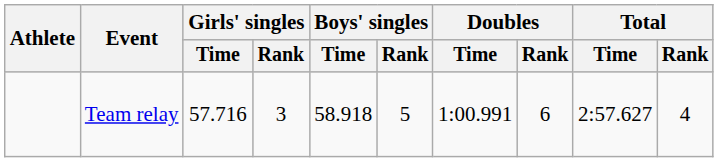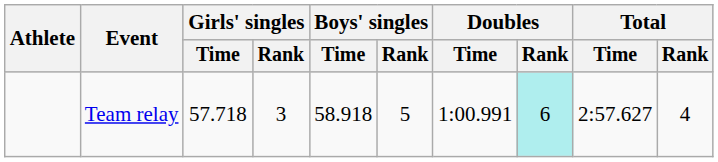 <table class="wikitable" style="font-size:90%">
 <tr>
 <th rowspan="2">Athlete</th>
 <th rowspan="2">Event</th>
 <th colspan=2>Girls' singles</th>
 <th colspan=2>Boys' singles</th>
 <th colspan=2>Doubles</th>
 <th colspan=2>Total</th>
 </tr>
 <tr style="font-size:95%">
 <th>Time</th>
 <th>Rank</th>
 <th>Time</th>
 <th>Rank</th>
 <th>Time</th>
 <th>Rank</th>
 <th>Time</th>
 <th>Rank</th>
 </tr>
 <tr align=center>
 <td align=left><br><br><br></td>
 <td align=left><a href='#'>Team relay</a></td>
-<td>57.716</td>
+<td>57.718</td>
 <td>3</td>
 <td>58.918</td>
 <td>5</td>
 <td>1:00.991</td>
-<td>6</td>
+<td style="background: paleturquoise;">6</td>
 <td>2:57.627</td>
 <td>4</td>
 </tr>
 </table>
